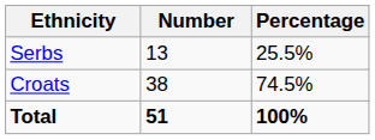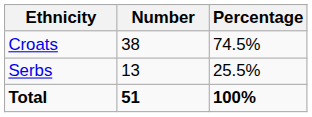 <table class="wikitable">
 <tr>
 <th width="100px">Ethnicity</th>
 <th width="80px">Number</th>
 <th width="80px">Percentage</th>
 </tr>
 <tr>
+<td><a href='#'>Croats</a></td>
+<td>38</td>
+<td>74.5%</td>
+</tr>
+<tr>
 <td><a href='#'>Serbs</a></td>
 <td>13</td>
 <td>25.5%</td>
-</tr>
-<tr>
-<td><a href='#'>Croats</a></td>
-<td>38</td>
-<td>74.5%</td>
 </tr>
 <tr>
 <td><strong>Total</strong></td>
 <td><strong>51</strong></td>
 <td><strong>100%</strong></td>
 </tr>
 </table>
